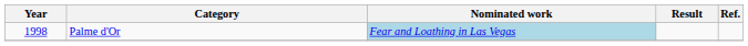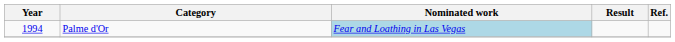 <table class=wikitable>
 <tr>
 <th scope="col" style="width:5em;">Year</th>
 <th scope="col" style="width:26em;">Category</th>
 <th scope="col" style="width:25em;">Nominated work</th>
 <th scope="col" style="width:5em;">Result</th>
 <th>Ref.</th>
 </tr>
 <tr>
-<td style="text-align:center;"><a href='#'>1998</a></td>
+<td style="text-align:center;"><a href='#'>1994</a></td>
 <td><a href='#'>Palme d'Or</a></td>
 <td style="background: lightblue;"><em><a href='#'>Fear and Loathing in Las Vegas</a></em></td>
 <td></td>
 <td></td>
 </tr>
 <tr>
 </tr>
 </table>
